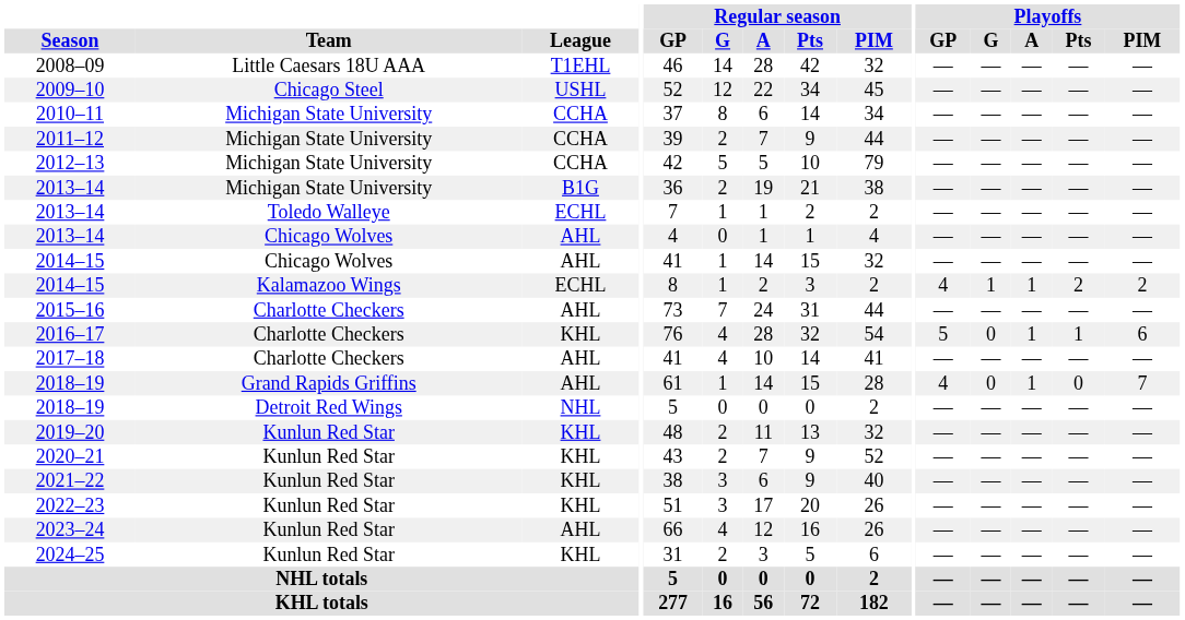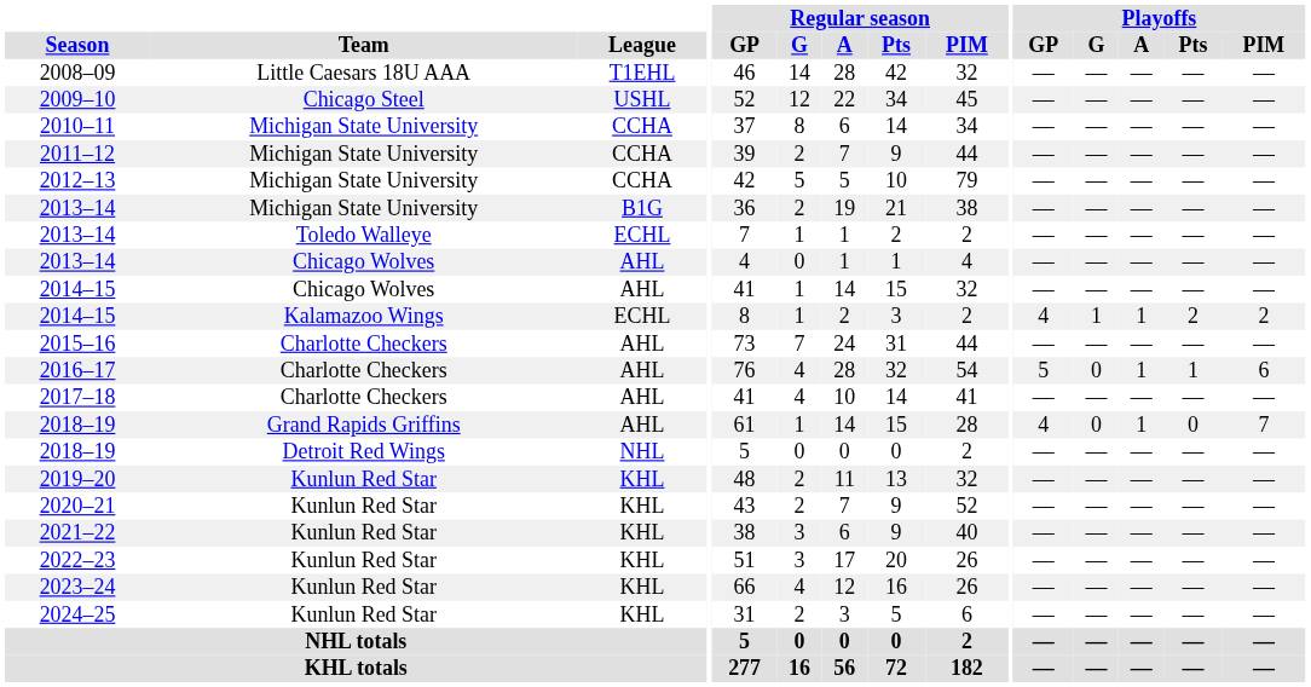 <table border="0" cellpadding="1" cellspacing="0" style="text-align:center; width:60em">
 <tr bgcolor="#e0e0e0">
 <th colspan="3" bgcolor="#ffffff"></th>
 <th rowspan="99" bgcolor="#ffffff"></th>
 <th colspan="5"><a href='#'>Regular season</a></th>
 <th rowspan="99" bgcolor="#ffffff"></th>
 <th colspan="5"><a href='#'>Playoffs</a></th>
 </tr>
 <tr bgcolor="#e0e0e0">
 <th><a href='#'>Season</a></th>
 <th>Team</th>
 <th>League</th>
 <th>GP</th>
 <th><a href='#'>G</a></th>
 <th><a href='#'>A</a></th>
 <th><a href='#'>Pts</a></th>
 <th><a href='#'>PIM</a></th>
 <th>GP</th>
 <th>G</th>
 <th>A</th>
 <th>Pts</th>
 <th>PIM</th>
 </tr>
 <tr>
 <td>2008–09</td>
 <td>Little Caesars 18U AAA</td>
 <td><a href='#'>T1EHL</a></td>
 <td>46</td>
 <td>14</td>
 <td>28</td>
 <td>42</td>
 <td>32</td>
 <td>—</td>
 <td>—</td>
 <td>—</td>
 <td>—</td>
 <td>—</td>
 </tr>
 <tr bgcolor="#f0f0f0">
 <td><a href='#'>2009–10</a></td>
 <td><a href='#'>Chicago Steel</a></td>
 <td><a href='#'>USHL</a></td>
 <td>52</td>
 <td>12</td>
 <td>22</td>
 <td>34</td>
 <td>45</td>
 <td>—</td>
 <td>—</td>
 <td>—</td>
 <td>—</td>
 <td>—</td>
 </tr>
 <tr>
 <td><a href='#'>2010–11</a></td>
 <td><a href='#'>Michigan State University</a></td>
 <td><a href='#'>CCHA</a></td>
 <td>37</td>
 <td>8</td>
 <td>6</td>
 <td>14</td>
 <td>34</td>
 <td>—</td>
 <td>—</td>
 <td>—</td>
 <td>—</td>
 <td>—</td>
 </tr>
 <tr bgcolor="#f0f0f0">
 <td><a href='#'>2011–12</a></td>
 <td>Michigan State University</td>
 <td>CCHA</td>
 <td>39</td>
 <td>2</td>
 <td>7</td>
 <td>9</td>
 <td>44</td>
 <td>—</td>
 <td>—</td>
 <td>—</td>
 <td>—</td>
 <td>—</td>
 </tr>
 <tr>
 <td><a href='#'>2012–13</a></td>
 <td>Michigan State University</td>
 <td>CCHA</td>
 <td>42</td>
 <td>5</td>
 <td>5</td>
 <td>10</td>
 <td>79</td>
 <td>—</td>
 <td>—</td>
 <td>—</td>
 <td>—</td>
 <td>—</td>
 </tr>
 <tr bgcolor="#f0f0f0">
 <td><a href='#'>2013–14</a></td>
 <td>Michigan State University</td>
 <td><a href='#'>B1G</a></td>
 <td>36</td>
 <td>2</td>
 <td>19</td>
 <td>21</td>
 <td>38</td>
 <td>—</td>
 <td>—</td>
 <td>—</td>
 <td>—</td>
 <td>—</td>
 </tr>
 <tr>
 <td><a href='#'>2013–14</a></td>
 <td><a href='#'>Toledo Walleye</a></td>
 <td><a href='#'>ECHL</a></td>
 <td>7</td>
 <td>1</td>
 <td>1</td>
 <td>2</td>
 <td>2</td>
 <td>—</td>
 <td>—</td>
 <td>—</td>
 <td>—</td>
 <td>—</td>
 </tr>
 <tr bgcolor="#f0f0f0">
 <td><a href='#'>2013–14</a></td>
 <td><a href='#'>Chicago Wolves</a></td>
 <td><a href='#'>AHL</a></td>
 <td>4</td>
 <td>0</td>
 <td>1</td>
 <td>1</td>
 <td>4</td>
 <td>—</td>
 <td>—</td>
 <td>—</td>
 <td>—</td>
 <td>—</td>
 </tr>
 <tr>
 <td><a href='#'>2014–15</a></td>
 <td>Chicago Wolves</td>
 <td>AHL</td>
 <td>41</td>
 <td>1</td>
 <td>14</td>
 <td>15</td>
 <td>32</td>
 <td>—</td>
 <td>—</td>
 <td>—</td>
 <td>—</td>
 <td>—</td>
 </tr>
 <tr bgcolor="#f0f0f0">
 <td><a href='#'>2014–15</a></td>
 <td><a href='#'>Kalamazoo Wings</a></td>
 <td>ECHL</td>
 <td>8</td>
 <td>1</td>
 <td>2</td>
 <td>3</td>
 <td>2</td>
 <td>4</td>
 <td>1</td>
 <td>1</td>
 <td>2</td>
 <td>2</td>
 </tr>
 <tr>
 <td><a href='#'>2015–16</a></td>
 <td><a href='#'>Charlotte Checkers</a></td>
 <td>AHL</td>
 <td>73</td>
 <td>7</td>
 <td>24</td>
 <td>31</td>
 <td>44</td>
 <td>—</td>
 <td>—</td>
 <td>—</td>
 <td>—</td>
 <td>—</td>
 </tr>
 <tr bgcolor="#f0f0f0">
 <td><a href='#'>2016–17</a></td>
 <td>Charlotte Checkers</td>
-<td>KHL</td>
+<td>AHL</td>
 <td>76</td>
 <td>4</td>
 <td>28</td>
 <td>32</td>
 <td>54</td>
 <td>5</td>
 <td>0</td>
 <td>1</td>
 <td>1</td>
 <td>6</td>
 </tr>
 <tr>
 <td><a href='#'>2017–18</a></td>
 <td>Charlotte Checkers</td>
 <td>AHL</td>
 <td>41</td>
 <td>4</td>
 <td>10</td>
 <td>14</td>
 <td>41</td>
 <td>—</td>
 <td>—</td>
 <td>—</td>
 <td>—</td>
 <td>—</td>
 </tr>
 <tr bgcolor="#f0f0f0">
 <td><a href='#'>2018–19</a></td>
 <td><a href='#'>Grand Rapids Griffins</a></td>
 <td>AHL</td>
 <td>61</td>
 <td>1</td>
 <td>14</td>
 <td>15</td>
 <td>28</td>
 <td>4</td>
 <td>0</td>
 <td>1</td>
 <td>0</td>
 <td>7</td>
 </tr>
 <tr>
 <td><a href='#'>2018–19</a></td>
 <td><a href='#'>Detroit Red Wings</a></td>
 <td><a href='#'>NHL</a></td>
 <td>5</td>
 <td>0</td>
 <td>0</td>
 <td>0</td>
 <td>2</td>
 <td>—</td>
 <td>—</td>
 <td>—</td>
 <td>—</td>
 <td>—</td>
 </tr>
 <tr bgcolor="#f0f0f0">
 <td><a href='#'>2019–20</a></td>
 <td><a href='#'>Kunlun Red Star</a></td>
 <td><a href='#'>KHL</a></td>
 <td>48</td>
 <td>2</td>
 <td>11</td>
 <td>13</td>
 <td>32</td>
 <td>—</td>
 <td>—</td>
 <td>—</td>
 <td>—</td>
 <td>—</td>
 </tr>
 <tr>
 <td><a href='#'>2020–21</a></td>
 <td>Kunlun Red Star</td>
 <td>KHL</td>
 <td>43</td>
 <td>2</td>
 <td>7</td>
 <td>9</td>
 <td>52</td>
 <td>—</td>
 <td>—</td>
 <td>—</td>
 <td>—</td>
 <td>—</td>
 </tr>
 <tr bgcolor="#f0f0f0">
 <td><a href='#'>2021–22</a></td>
 <td>Kunlun Red Star</td>
 <td>KHL</td>
 <td>38</td>
 <td>3</td>
 <td>6</td>
 <td>9</td>
 <td>40</td>
 <td>—</td>
 <td>—</td>
 <td>—</td>
 <td>—</td>
 <td>—</td>
 </tr>
 <tr>
 <td><a href='#'>2022–23</a></td>
 <td>Kunlun Red Star</td>
 <td>KHL</td>
 <td>51</td>
 <td>3</td>
 <td>17</td>
 <td>20</td>
 <td>26</td>
 <td>—</td>
 <td>—</td>
 <td>—</td>
 <td>—</td>
 <td>—</td>
 </tr>
 <tr bgcolor="#f0f0f0">
 <td><a href='#'>2023–24</a></td>
 <td>Kunlun Red Star</td>
-<td>AHL</td>
+<td>KHL</td>
 <td>66</td>
 <td>4</td>
 <td>12</td>
 <td>16</td>
 <td>26</td>
 <td>—</td>
 <td>—</td>
 <td>—</td>
 <td>—</td>
 <td>—</td>
 </tr>
 <tr>
 <td><a href='#'>2024–25</a></td>
 <td>Kunlun Red Star</td>
 <td>KHL</td>
 <td>31</td>
 <td>2</td>
 <td>3</td>
 <td>5</td>
 <td>6</td>
 <td>—</td>
 <td>—</td>
 <td>—</td>
 <td>—</td>
 <td>—</td>
 </tr>
 <tr bgcolor="#e0e0e0">
 <th colspan="3">NHL totals</th>
 <th>5</th>
 <th>0</th>
 <th>0</th>
 <th>0</th>
 <th>2</th>
 <th>—</th>
 <th>—</th>
 <th>—</th>
 <th>—</th>
 <th>—</th>
 </tr>
 <tr bgcolor="#e0e0e0">
 <th colspan="3">KHL totals</th>
 <th>277</th>
 <th>16</th>
 <th>56</th>
 <th>72</th>
 <th>182</th>
 <th>—</th>
 <th>—</th>
 <th>—</th>
 <th>—</th>
 <th>—</th>
 </tr>
 </table>
